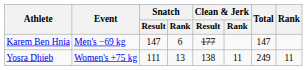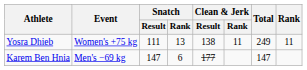 <table class="wikitable" style="font-size:90%">
 <tr>
 <th rowspan="2">Athlete</th>
 <th rowspan="2">Event</th>
 <th colspan="2">Snatch</th>
 <th colspan="2">Clean & Jerk</th>
 <th rowspan="2">Total</th>
 <th rowspan="2">Rank</th>
 </tr>
 <tr style="font-size:95%">
 <th>Result</th>
 <th>Rank</th>
 <th>Result</th>
 <th>Rank</th>
 </tr>
 <tr align=center>
+<td align=left><a href='#'>Yosra Dhieb</a></td>
+<td align=left><a href='#'>Women's +75 kg</a></td>
+<td>111</td>
+<td>13</td>
+<td>138</td>
+<td>11</td>
+<td>249</td>
+<td>11</td>
+</tr>
+<tr align=center>
 <td align=left><a href='#'>Karem Ben Hnia</a></td>
 <td align=left><a href='#'>Men's −69 kg</a></td>
 <td>147</td>
 <td>6</td>
 <td><s>177</s></td>
 <td></td>
 <td>147</td>
 <td></td>
 </tr>
-<tr align=center>
-<td align=left><a href='#'>Yosra Dhieb</a></td>
-<td align=left><a href='#'>Women's +75 kg</a></td>
-<td>111</td>
-<td>13</td>
-<td>138</td>
-<td>11</td>
-<td>249</td>
-<td>11</td>
-</tr>
 </table>
